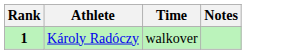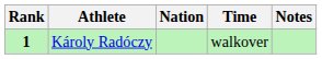 <table class="wikitable sortable" style="text-align:center">
 <tr>
 <th>Rank</th>
 <th>Athlete</th>
+<th>Nation</th>
 <th>Time</th>
 <th>Notes</th>
 </tr>
 <tr bgcolor=bbf3bb>
 <td><strong>1</strong></td>
 <td align=left><a href='#'>Károly Radóczy</a></td>
+<td align=left></td>
 <td>walkover</td>
 <td></td>
 </tr>
 </table>
